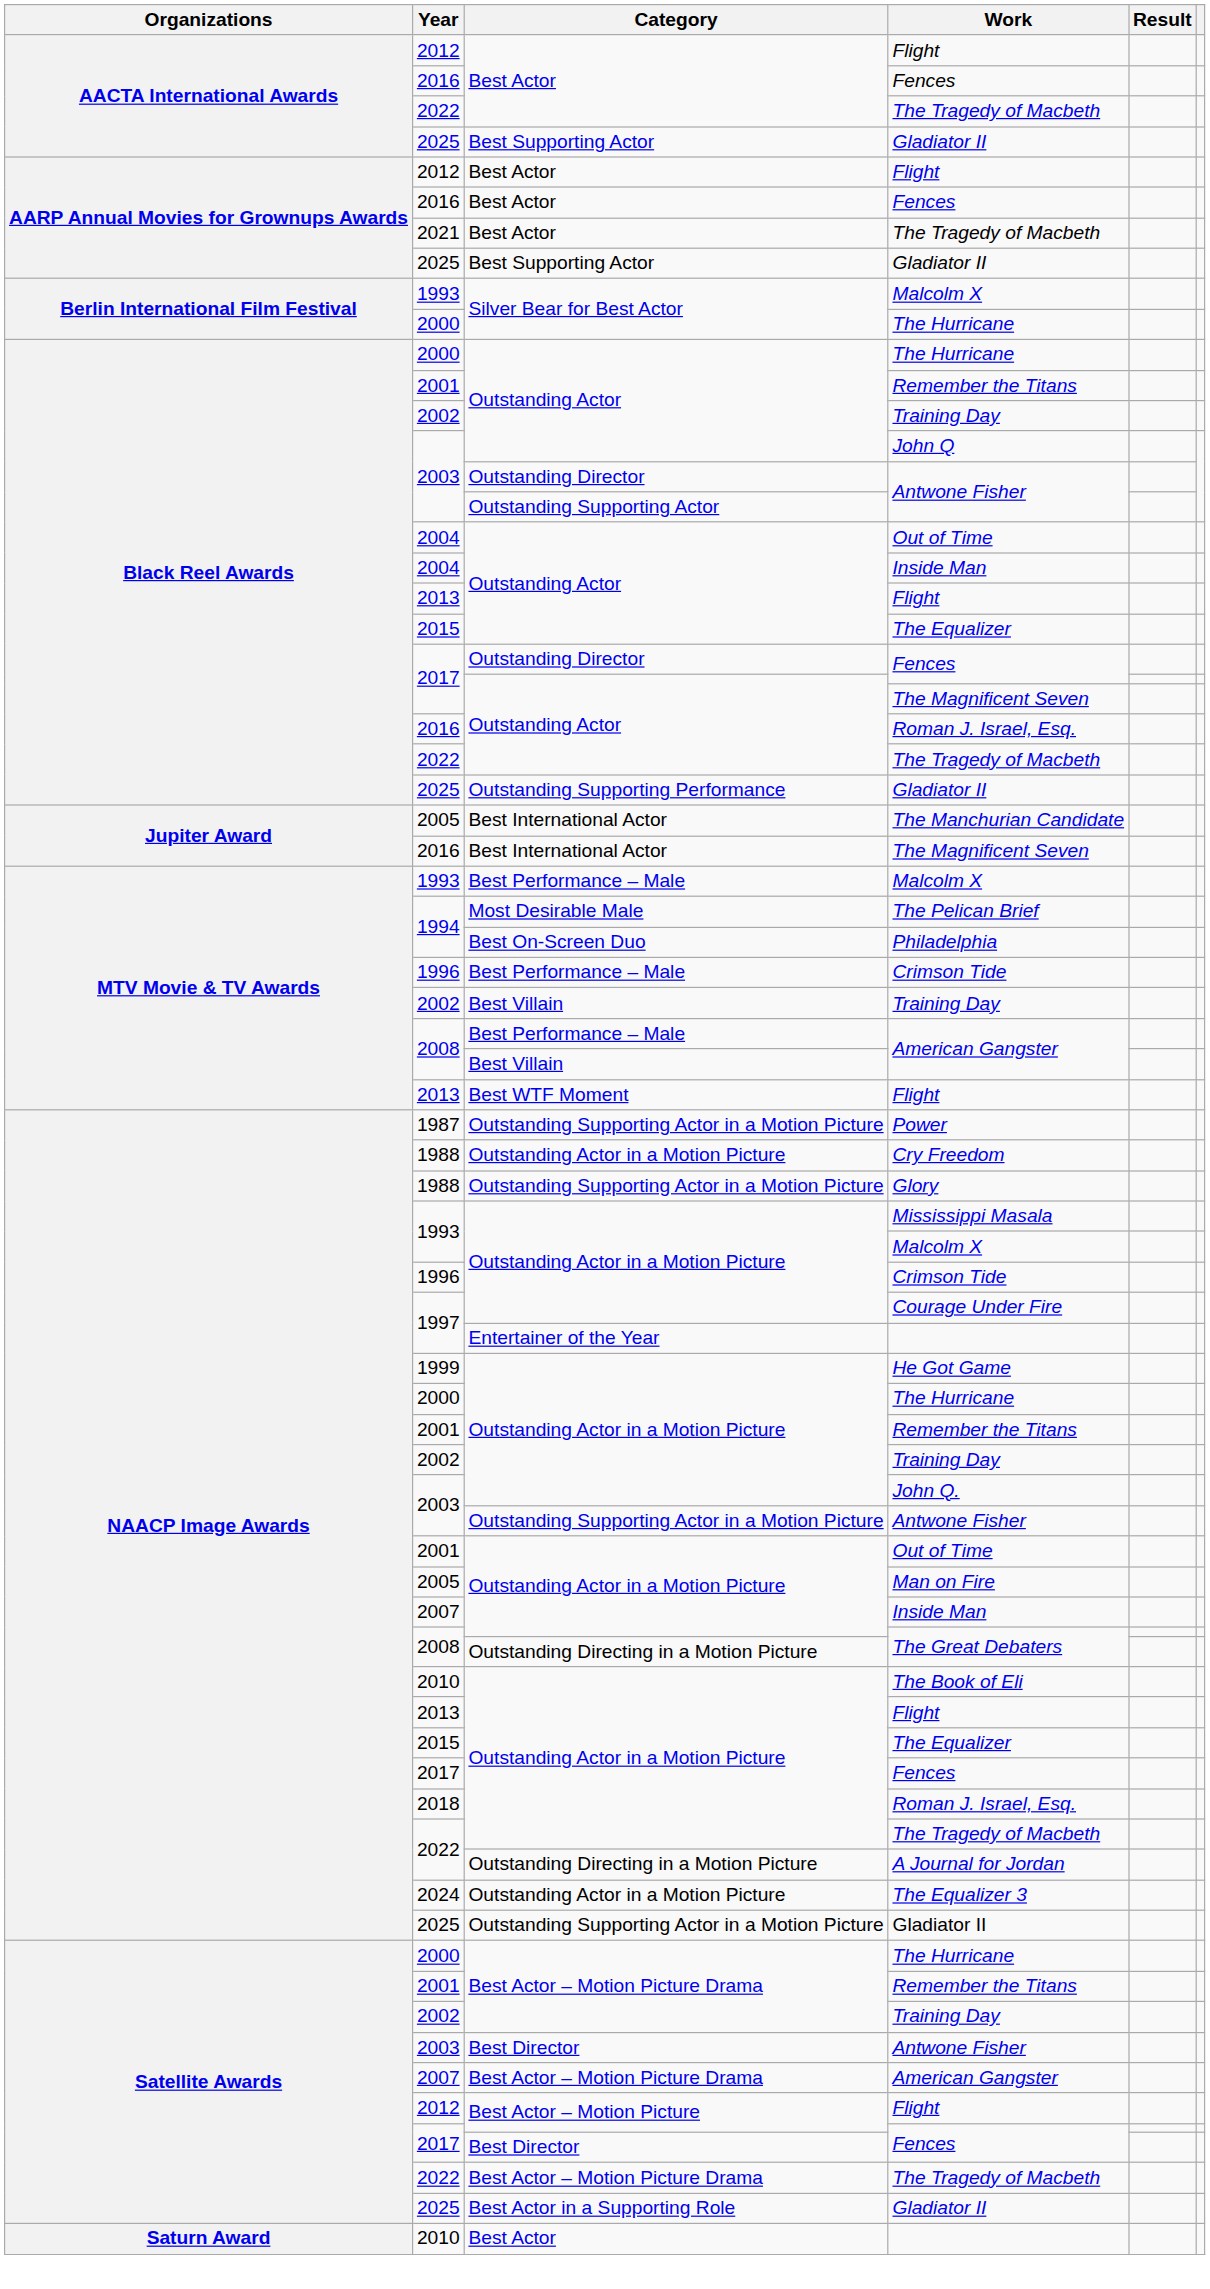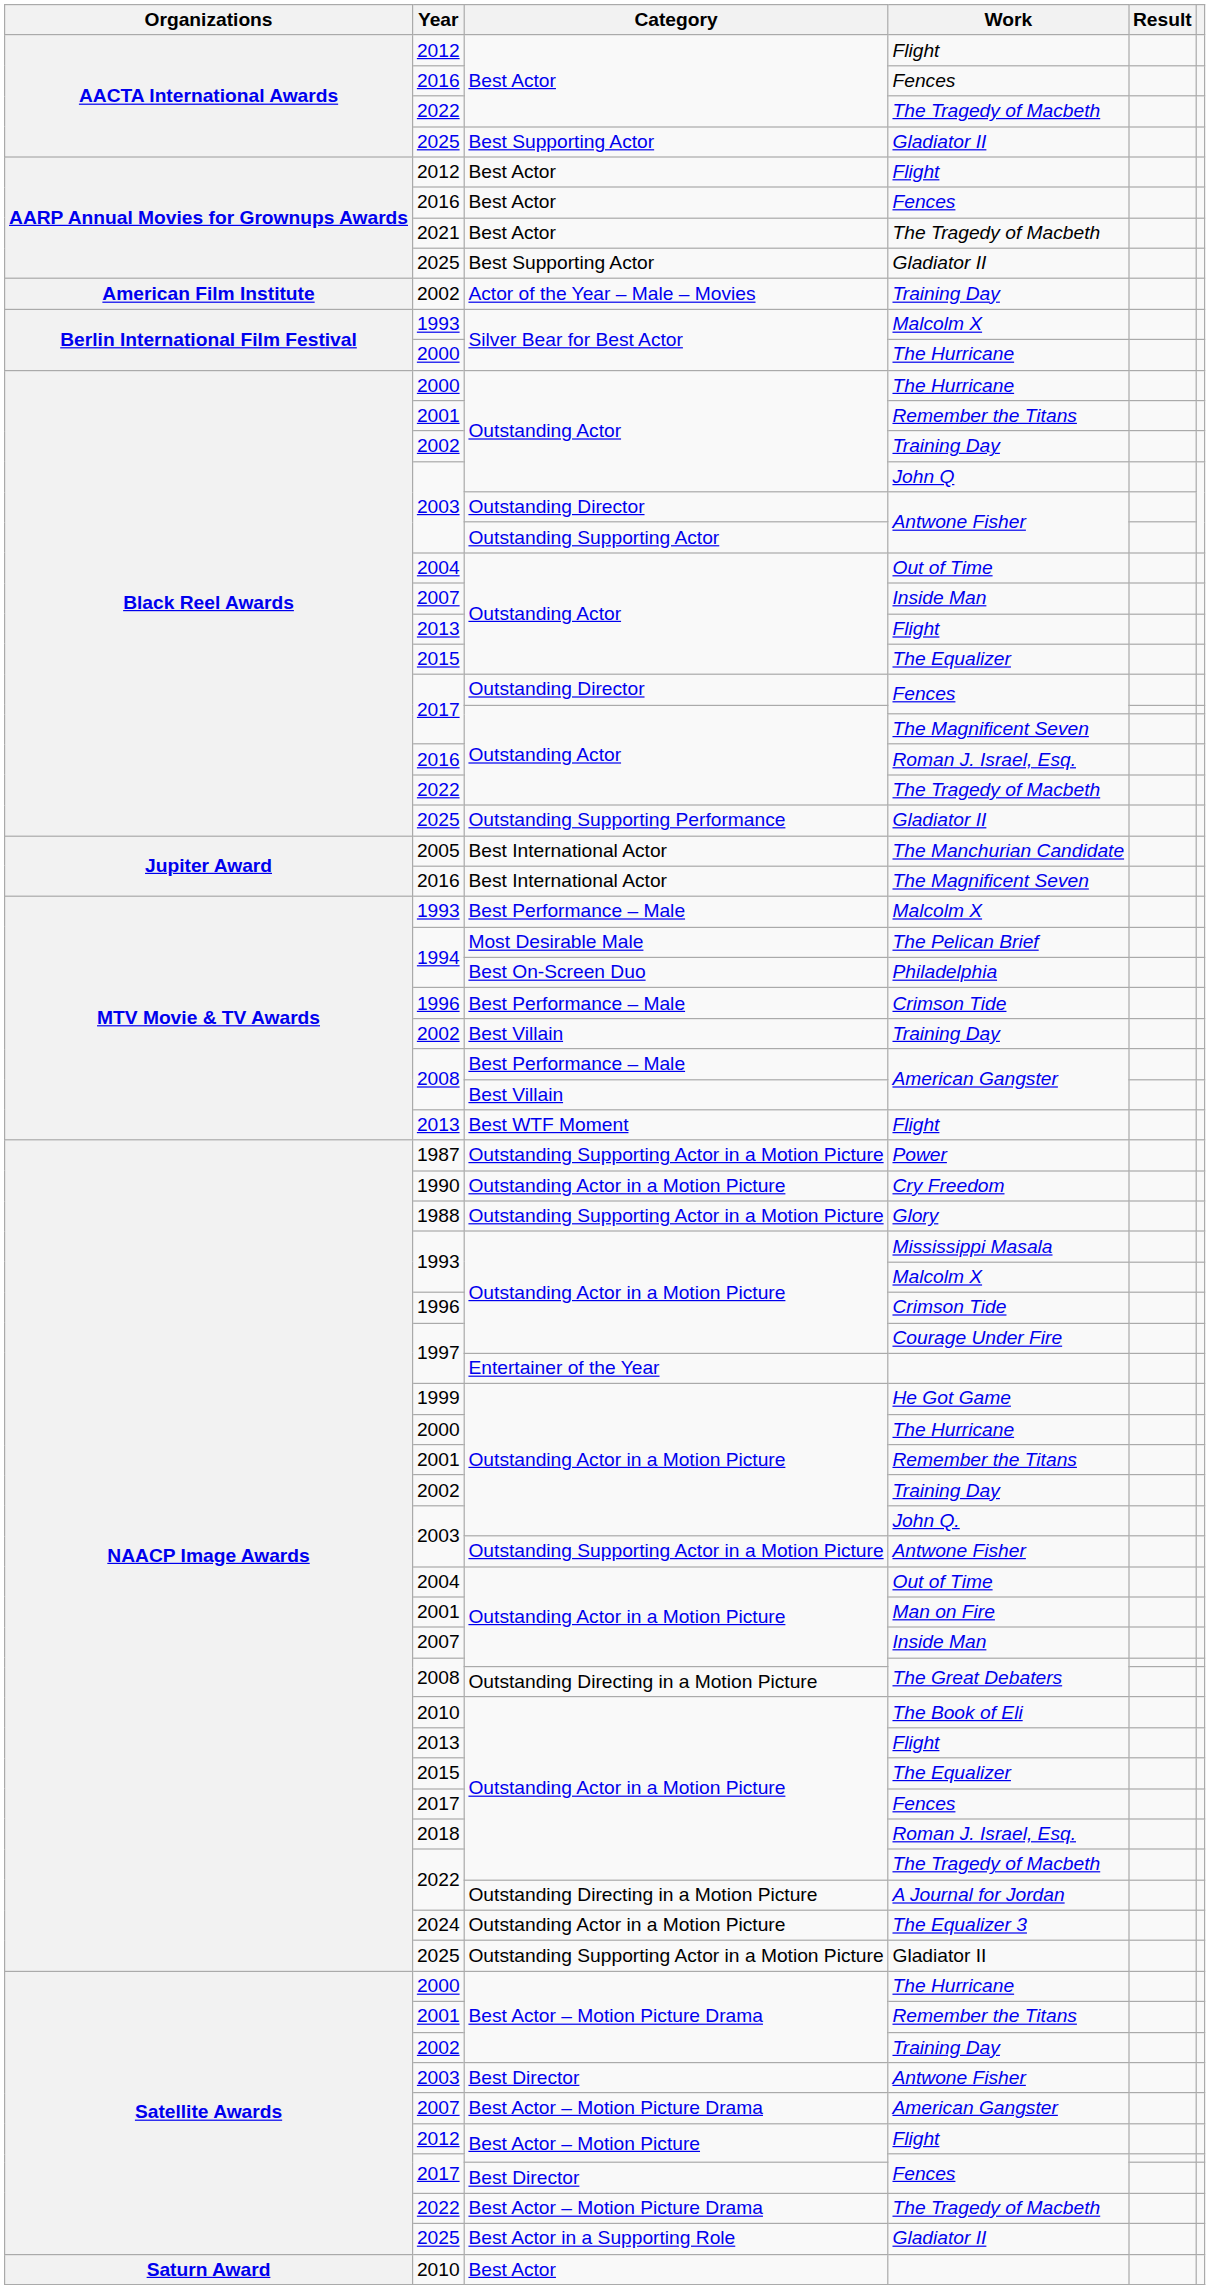 <table class= "wikitable plainrowheaders sortable">
 <tr>
 <th>Organizations</th>
 <th scope="col">Year</th>
 <th scope="col">Category</th>
 <th scope="col">Work</th>
 <th scope="col">Result</th>
 <th scope="col" class="unsortable"></th>
 </tr>
 <tr>
 <th scope="row" rowspan="4"><a href='#'>AACTA International Awards</a></th>
 <td style="text-align:center;"><a href='#'>2012</a></td>
 <td rowspan="3"><a href='#'>Best Actor</a></td>
 <td><em>Flight</em></td>
 <td></td>
 <td style="text-align:center;"></td>
 </tr>
 <tr>
 <td style="text-align:center;"><a href='#'>2016</a></td>
 <td><em>Fences</em></td>
 <td></td>
 <td style="text-align:center;"></td>
 </tr>
 <tr>
 <td style="text-align:center;"><a href='#'>2022</a></td>
 <td><em><a href='#'>The Tragedy of Macbeth</a></em></td>
 <td></td>
 <td style="text-align:center;"></td>
 </tr>
 <tr>
 <td style="text-align:center;"><a href='#'>2025</a></td>
 <td><a href='#'>Best Supporting Actor</a></td>
 <td><em><a href='#'>Gladiator II</a></em></td>
 <td></td>
 <td style="text-align:center;"></td>
 </tr>
 <tr>
 <th scope="row" rowspan="4"><a href='#'>AARP Annual Movies for Grownups Awards</a></th>
 <td style="text-align:center;">2012</td>
 <td>Best Actor</td>
 <td rowspan="1"><em><a href='#'>Flight</a></em></td>
 <td></td>
 <td style="text-align:center;"></td>
 </tr>
 <tr>
 <td style="text-align:center;">2016</td>
 <td>Best Actor</td>
 <td rowspan="1"><em><a href='#'>Fences</a></em></td>
 <td></td>
 <td style="text-align:center;"></td>
 </tr>
 <tr>
 <td style="text-align:center;">2021</td>
 <td>Best Actor</td>
 <td><em>The Tragedy of Macbeth</em></td>
 <td></td>
 <td style="text-align:center;"></td>
 </tr>
 <tr>
 <td style="text-align:center;">2025</td>
 <td>Best Supporting Actor</td>
 <td><em>Gladiator II</em></td>
 <td></td>
 <td style="text-align:center;"></td>
 </tr>
 <tr>
+<th scope="row" rowspan="1"><a href='#'>American Film Institute</a></th>
+<td style="text-align:center;">2002</td>
+<td><a href='#'>Actor of the Year – Male – Movies</a></td>
+<td><em><a href='#'>Training Day</a></em></td>
+<td></td>
+<td style="text-align:center;"></td>
+</tr>
+<tr>
 <th scope="row" rowspan="2"><a href='#'>Berlin International Film Festival</a></th>
 <td style="text-align:center;"><a href='#'>1993</a></td>
 <td rowspan=2><a href='#'>Silver Bear for Best Actor</a></td>
 <td><em><a href='#'>Malcolm X</a></em></td>
 <td></td>
 <td style="text-align:center;"></td>
 </tr>
 <tr>
 <td style="text-align:center;"><a href='#'>2000</a></td>
 <td><em><a href='#'>The Hurricane</a></em></td>
 <td></td>
 <td style="text-align:center;"></td>
 </tr>
 <tr>
 <th scope="row" rowspan="16"><a href='#'>Black Reel Awards</a></th>
 <td style="text-align:center;"><a href='#'>2000</a></td>
 <td rowspan="4"><a href='#'>Outstanding Actor</a></td>
 <td><em><a href='#'>The Hurricane</a></em></td>
 <td></td>
 <td style="text-align:center;"></td>
 </tr>
 <tr>
 <td style="text-align:center;"><a href='#'>2001</a></td>
 <td><em><a href='#'>Remember the Titans</a></em></td>
 <td></td>
 <td style="text-align:center;"></td>
 </tr>
 <tr>
 <td style="text-align:center;"><a href='#'>2002</a></td>
 <td><em><a href='#'>Training Day</a></em></td>
 <td></td>
 <td style="text-align:center;"></td>
 </tr>
 <tr>
 <td style="text-align:center;", rowspan="3"><a href='#'>2003</a></td>
 <td><em><a href='#'>John Q</a></em></td>
 <td></td>
 <td rowspan=3, style="text-align:center;"></td>
 </tr>
 <tr>
 <td><a href='#'>Outstanding Director</a></td>
 <td rowspan="2"><em><a href='#'>Antwone Fisher</a></em></td>
 <td></td>
 </tr>
 <tr>
 <td><a href='#'>Outstanding Supporting Actor</a></td>
 <td></td>
 </tr>
 <tr>
 <td style="text-align:center;"><a href='#'>2004</a></td>
 <td rowspan="4"><a href='#'>Outstanding Actor</a></td>
 <td><em><a href='#'>Out of Time</a></em></td>
 <td></td>
 <td style="text-align:center;"></td>
 </tr>
 <tr>
-<td style="text-align:center;"><a href='#'>2004</a></td>
+<td style="text-align:center;"><a href='#'>2007</a></td>
 <td><em><a href='#'>Inside Man</a></em></td>
 <td></td>
 <td style="text-align:center;"></td>
 </tr>
 <tr>
 <td style="text-align:center;"><a href='#'>2013</a></td>
 <td><em><a href='#'>Flight</a></em></td>
 <td></td>
 <td style="text-align:center;"></td>
 </tr>
 <tr>
 <td style="text-align:center;"><a href='#'>2015</a></td>
 <td><em><a href='#'>The Equalizer</a></em></td>
 <td></td>
 <td style="text-align:center;"></td>
 </tr>
 <tr>
 <td style="text-align:center;", rowspan="3"><a href='#'>2017</a></td>
 <td><a href='#'>Outstanding Director</a></td>
 <td rowspan="2"><em><a href='#'>Fences</a></em></td>
 <td></td>
 <td style="text-align:center;"></td>
 </tr>
 <tr>
 <td rowspan="4"><a href='#'>Outstanding Actor</a></td>
 <td></td>
 <td style="text-align:center;"></td>
 </tr>
 <tr>
 <td><em><a href='#'>The Magnificent Seven</a></em></td>
 <td></td>
 <td style="text-align:center;"></td>
 </tr>
 <tr>
 <td style="text-align:center;"><a href='#'>2016</a></td>
 <td><em><a href='#'>Roman J. Israel, Esq.</a></em></td>
 <td></td>
 <td style="text-align:center;"></td>
 </tr>
 <tr>
 <td style="text-align:center;"><a href='#'>2022</a></td>
 <td><em><a href='#'>The Tragedy of Macbeth</a></em></td>
 <td></td>
 <td style="text-align:center;"></td>
 </tr>
 <tr>
 <td style="text-align:center;"><a href='#'>2025</a></td>
 <td><a href='#'>Outstanding Supporting Performance</a></td>
 <td><em><a href='#'>Gladiator II</a></em></td>
 <td></td>
 <td style="text-align:center;"></td>
 </tr>
 <tr>
 <th scope="row" rowspan="2"><a href='#'>Jupiter Award</a></th>
 <td style="text-align:center;">2005</td>
 <td>Best International Actor</td>
 <td><em><a href='#'>The Manchurian Candidate</a></em></td>
 <td></td>
 <td style="text-align:center;"></td>
 </tr>
 <tr>
 <td style="text-align:center;">2016</td>
 <td>Best International Actor</td>
 <td><em><a href='#'>The Magnificent Seven</a></em></td>
 <td></td>
 <td style="text-align:center;"></td>
 </tr>
 <tr>
 <th scope="row" rowspan="8"><a href='#'>MTV Movie & TV Awards</a></th>
 <td style="text-align:center;"><a href='#'>1993</a></td>
 <td><a href='#'>Best Performance – Male</a></td>
 <td><em><a href='#'>Malcolm X</a></em></td>
 <td></td>
 <td style="text-align:center;"></td>
 </tr>
 <tr>
 <td style="text-align:center;", rowspan="2"><a href='#'>1994</a></td>
 <td><a href='#'>Most Desirable Male</a></td>
 <td><em><a href='#'>The Pelican Brief</a></em></td>
 <td></td>
 <td style="text-align:center;"></td>
 </tr>
 <tr>
 <td><a href='#'>Best On-Screen Duo</a></td>
 <td><em><a href='#'>Philadelphia</a></em></td>
 <td></td>
 <td style="text-align:center;"></td>
 </tr>
 <tr>
 <td style="text-align:center;"><a href='#'>1996</a></td>
 <td><a href='#'>Best Performance – Male</a></td>
 <td><em><a href='#'>Crimson Tide</a></em></td>
 <td></td>
 <td style="text-align:center;"></td>
 </tr>
 <tr>
 <td style="text-align:center;"><a href='#'>2002</a></td>
 <td><a href='#'>Best Villain</a></td>
 <td><em><a href='#'>Training Day</a></em></td>
 <td></td>
 <td style="text-align:center;"></td>
 </tr>
 <tr>
 <td style="text-align:center;", rowspan="2"><a href='#'>2008</a></td>
 <td><a href='#'>Best Performance – Male</a></td>
 <td rowspan="2"><em><a href='#'>American Gangster</a></em></td>
 <td></td>
 <td style="text-align:center;"></td>
 </tr>
 <tr>
 <td><a href='#'>Best Villain</a></td>
 <td></td>
 <td style="text-align:center;"></td>
 </tr>
 <tr>
 <td style="text-align:center;"><a href='#'>2013</a></td>
 <td><a href='#'>Best WTF Moment</a></td>
 <td><em><a href='#'>Flight</a></em></td>
 <td></td>
 <td style="text-align:center;"></td>
 </tr>
 <tr>
 <th scope="row" rowspan="28"><a href='#'>NAACP Image Awards</a></th>
 <td style="text-align:center;">1987</td>
 <td><a href='#'>Outstanding Supporting Actor in a Motion Picture</a></td>
 <td><em><a href='#'>Power</a></em></td>
 <td></td>
 <td style="text-align:center;"></td>
 </tr>
 <tr>
-<td style="text-align:center;">1988</td>
+<td style="text-align:center;">1990</td>
 <td><a href='#'>Outstanding Actor in a Motion Picture</a></td>
 <td><em><a href='#'>Cry Freedom</a></em></td>
 <td></td>
 <td style="text-align:center;"></td>
 </tr>
 <tr>
 <td style="text-align:center;">1988</td>
 <td><a href='#'>Outstanding Supporting Actor in a Motion Picture</a></td>
 <td><em><a href='#'>Glory</a></em></td>
 <td></td>
 <td style="text-align:center;"></td>
 </tr>
 <tr>
 <td style="text-align:center;", rowspan="2">1993</td>
 <td rowspan="4"><a href='#'>Outstanding Actor in a Motion Picture</a></td>
 <td><em><a href='#'>Mississippi Masala</a></em></td>
 <td></td>
 <td style="text-align:center;"></td>
 </tr>
 <tr>
 <td><em><a href='#'>Malcolm X</a></em></td>
 <td></td>
 <td style="text-align:center;"></td>
 </tr>
 <tr>
 <td style="text-align:center;">1996</td>
 <td><em><a href='#'>Crimson Tide</a></em></td>
 <td></td>
 <td style="text-align:center;"></td>
 </tr>
 <tr>
 <td style="text-align:center;", rowspan="2">1997</td>
 <td><em><a href='#'>Courage Under Fire</a></em></td>
 <td></td>
 <td style="text-align:center;"></td>
 </tr>
 <tr>
 <td><a href='#'>Entertainer of the Year</a></td>
 <td></td>
 <td></td>
 <td style="text-align:center;"></td>
 </tr>
 <tr>
 <td style="text-align:center;">1999</td>
 <td rowspan="5"><a href='#'>Outstanding Actor in a Motion Picture</a></td>
 <td><em><a href='#'>He Got Game</a></em></td>
 <td></td>
 <td style="text-align:center;"></td>
 </tr>
 <tr>
 <td style="text-align:center;">2000</td>
 <td><em><a href='#'>The Hurricane</a></em></td>
 <td></td>
 <td style="text-align:center;"></td>
 </tr>
 <tr>
 <td style="text-align:center;">2001</td>
 <td><em><a href='#'>Remember the Titans</a></em></td>
 <td></td>
 <td style="text-align:center;"></td>
 </tr>
 <tr>
 <td style="text-align:center;">2002</td>
 <td><em><a href='#'>Training Day</a></em></td>
 <td></td>
 <td style="text-align:center;"></td>
 </tr>
 <tr>
 <td style="text-align:center;", rowspan="2">2003</td>
 <td><em><a href='#'>John Q.</a></em></td>
 <td></td>
 <td style="text-align:center;"></td>
 </tr>
 <tr>
 <td><a href='#'>Outstanding Supporting Actor in a Motion Picture</a></td>
 <td><em><a href='#'>Antwone Fisher</a></em></td>
 <td></td>
 <td style="text-align:center;"></td>
 </tr>
 <tr>
-<td style="text-align:center;">2001</td>
+<td style="text-align:center;">2004</td>
 <td rowspan="4"><a href='#'>Outstanding Actor in a Motion Picture</a></td>
 <td><em><a href='#'>Out of Time</a></em></td>
 <td></td>
 <td style="text-align:center;"></td>
 </tr>
 <tr>
-<td style="text-align:center;">2005</td>
+<td style="text-align:center;">2001</td>
 <td><em><a href='#'>Man on Fire</a></em></td>
 <td></td>
 <td style="text-align:center;"></td>
 </tr>
 <tr>
 <td style="text-align:center;">2007</td>
 <td><em><a href='#'>Inside Man</a></em></td>
 <td></td>
 <td style="text-align:center;"></td>
 </tr>
 <tr>
 <td style="text-align:center;", rowspan="2">2008</td>
 <td rowspan="2"><em><a href='#'>The Great Debaters</a></em></td>
 <td></td>
 <td style="text-align:center;"></td>
 </tr>
 <tr>
 <td>Outstanding Directing in a Motion Picture</td>
 <td></td>
 <td style="text-align:center;"></td>
 </tr>
 <tr>
 <td style="text-align:center;">2010</td>
 <td rowspan="6"><a href='#'>Outstanding Actor in a Motion Picture</a></td>
 <td><em><a href='#'>The Book of Eli</a></em></td>
 <td></td>
 <td style="text-align:center;"></td>
 </tr>
 <tr>
 <td style="text-align:center;">2013</td>
 <td><em><a href='#'>Flight</a></em></td>
 <td></td>
 <td style="text-align:center;"></td>
 </tr>
 <tr>
 <td style="text-align:center;">2015</td>
 <td><em><a href='#'>The Equalizer</a></em></td>
 <td></td>
 <td style="text-align:center;"></td>
 </tr>
 <tr>
 <td style="text-align:center;">2017</td>
 <td><em><a href='#'>Fences</a></em></td>
 <td></td>
 <td style="text-align:center;"></td>
 </tr>
 <tr>
 <td style="text-align:center;">2018</td>
 <td><em><a href='#'>Roman J. Israel, Esq.</a></em></td>
 <td></td>
 <td style="text-align:center;"></td>
 </tr>
 <tr>
 <td style="text-align:center;", rowspan="2">2022</td>
 <td><em><a href='#'>The Tragedy of Macbeth</a></em></td>
 <td></td>
 <td style="text-align:center;"></td>
 </tr>
 <tr>
 <td>Outstanding Directing in a Motion Picture</td>
 <td><em><a href='#'>A Journal for Jordan</a></em></td>
 <td></td>
 <td style="text-align:center;"></td>
 </tr>
 <tr>
 <td style="text-align:center;">2024</td>
 <td>Outstanding Actor in a Motion Picture</td>
 <td><em><a href='#'>The Equalizer 3</a></em></td>
 <td></td>
 <td style="text-align:center;"></td>
 </tr>
 <tr>
 <td style="text-align:center;">2025</td>
 <td>Outstanding Supporting Actor in a Motion Picture</td>
 <td>Gladiator II</td>
 <td></td>
 <td style="text-align:center;"></td>
 </tr>
 <tr>
 <th scope="row" rowspan="10"><a href='#'>Satellite Awards</a></th>
 <td style="text-align:center;"><a href='#'>2000</a></td>
 <td rowspan="3"><a href='#'>Best Actor – Motion Picture Drama</a></td>
 <td><em><a href='#'>The Hurricane</a></em></td>
 <td></td>
 <td style="text-align:center;"></td>
 </tr>
 <tr>
 <td style="text-align:center;"><a href='#'>2001</a></td>
 <td><em><a href='#'>Remember the Titans</a></em></td>
 <td></td>
 <td style="text-align:center;"></td>
 </tr>
 <tr>
 <td style="text-align:center;"><a href='#'>2002</a></td>
 <td><em><a href='#'>Training Day</a></em></td>
 <td></td>
 <td style="text-align:center;"></td>
 </tr>
 <tr>
 <td style="text-align:center;"><a href='#'>2003</a></td>
 <td><a href='#'>Best Director</a></td>
 <td><em><a href='#'>Antwone Fisher</a></em></td>
 <td></td>
 <td style="text-align:center;"></td>
 </tr>
 <tr>
 <td style="text-align:center;"><a href='#'>2007</a></td>
 <td><a href='#'>Best Actor – Motion Picture Drama</a></td>
 <td><em><a href='#'>American Gangster</a></em></td>
 <td></td>
 <td style="text-align:center;"></td>
 </tr>
 <tr>
 <td style="text-align:center;"><a href='#'>2012</a></td>
 <td rowspan="2"><a href='#'>Best Actor – Motion Picture</a></td>
 <td><em><a href='#'>Flight</a></em></td>
 <td></td>
 <td style="text-align:center;"></td>
 </tr>
 <tr>
 <td style="text-align:center;", rowspan="2"><a href='#'>2017</a></td>
 <td rowspan="2"><em><a href='#'>Fences</a></em></td>
 <td></td>
 <td style="text-align:center;"></td>
 </tr>
 <tr>
 <td><a href='#'>Best Director</a></td>
 <td></td>
 <td style="text-align:center;"></td>
 </tr>
 <tr>
 <td style="text-align:center;"><a href='#'>2022</a></td>
 <td><a href='#'>Best Actor – Motion Picture Drama</a></td>
 <td><em><a href='#'>The Tragedy of Macbeth</a></em></td>
 <td></td>
 <td style="text-align:center;"></td>
 </tr>
 <tr>
 <td style="text-align:center;"><a href='#'>2025</a></td>
 <td><a href='#'>Best Actor in a Supporting Role</a></td>
 <td><em><a href='#'>Gladiator II</a></em></td>
 <td></td>
 <td style="text-align:center;"></td>
 </tr>
 <tr>
 <th scope="row" rowspan="1"><a href='#'>Saturn Award</a></th>
 <td style="text-align:center;">2010</td>
 <td><a href='#'>Best Actor</a></td>
 <td><em></em></td>
 <td></td>
 <td style="text-align:center;"></td>
 </tr>
 <tr>
 </tr>
 </table>
